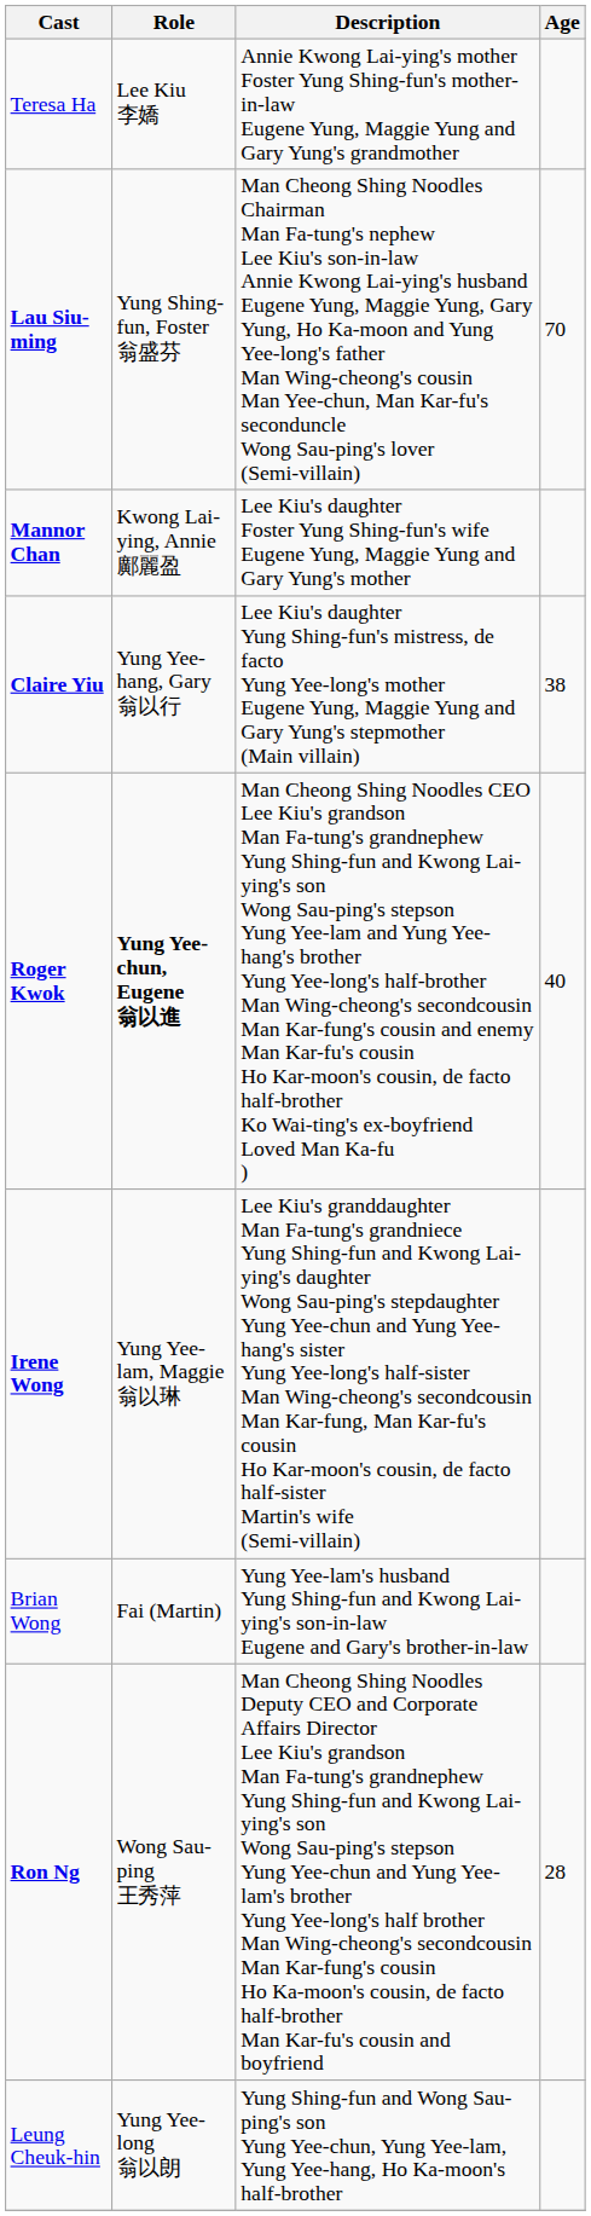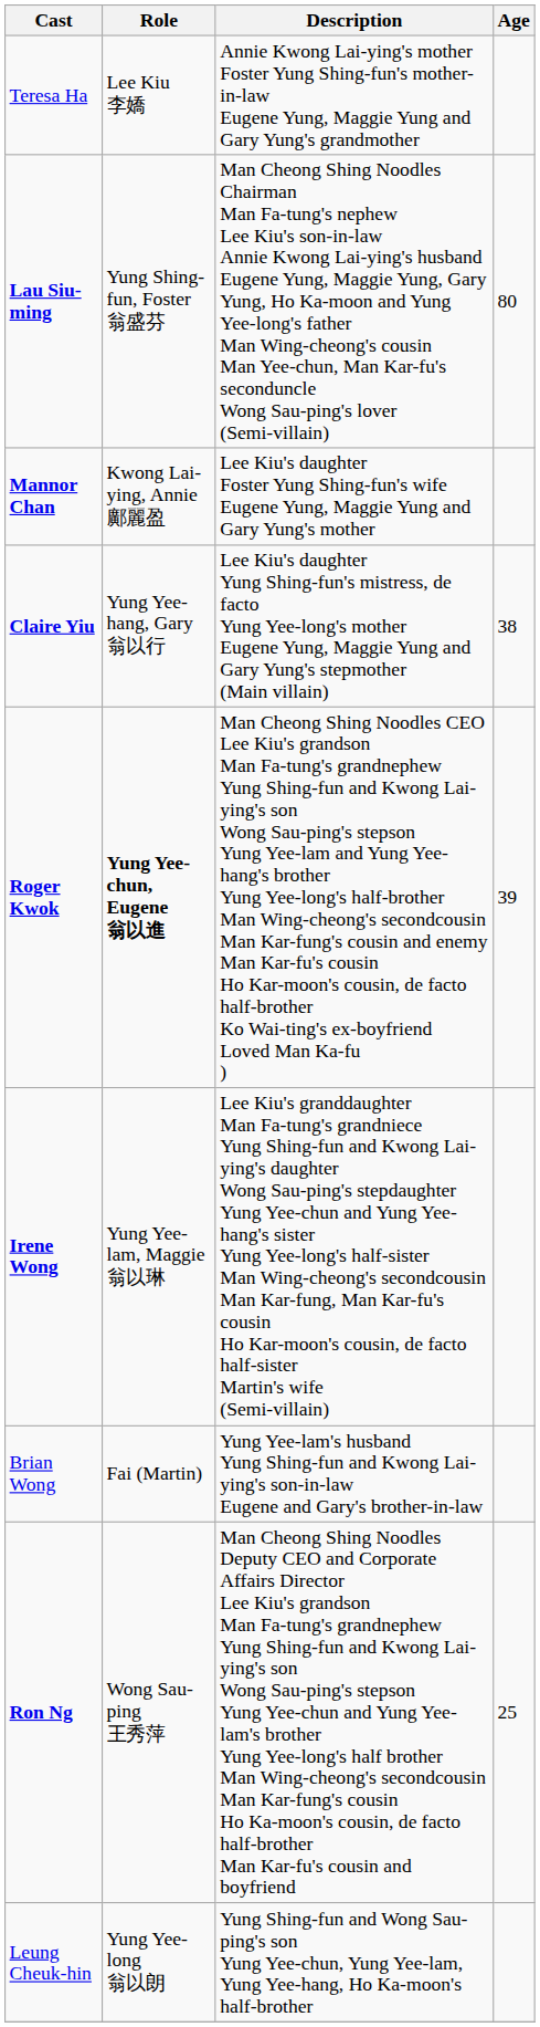 <table class="wikitable" width="70%">
 <tr>
 <th>Cast</th>
 <th>Role</th>
 <th>Description</th>
 <th>Age</th>
 </tr>
 <tr>
 <td><a href='#'>Teresa Ha</a></td>
 <td>Lee Kiu<br>李嬌</td>
 <td>Annie Kwong Lai-ying's mother<br>Foster Yung Shing-fun's mother-in-law<br>Eugene Yung, Maggie Yung and Gary Yung's grandmother</td>
 <td></td>
 </tr>
 <tr>
 <td><strong><a href='#'>Lau Siu-ming</a></strong></td>
 <td>Yung Shing-fun, Foster<br>翁盛芬</td>
 <td>Man Cheong Shing Noodles Chairman<br>Man Fa-tung's nephew<br>Lee Kiu's son-in-law<br>Annie Kwong Lai-ying's husband<br>Eugene Yung, Maggie Yung, Gary Yung, Ho Ka-moon and Yung Yee-long's father<br>Man Wing-cheong's cousin<br>Man Yee-chun, Man Kar-fu's seconduncle<br>Wong Sau-ping's lover<br>(Semi-villain)</td>
-<td>70</td>
+<td>80</td>
 </tr>
 <tr>
 <td><strong><a href='#'>Mannor Chan</a></strong></td>
 <td>Kwong Lai-ying, Annie<br>鄺麗盈</td>
 <td>Lee Kiu's daughter<br>Foster Yung Shing-fun's wife<br>Eugene Yung, Maggie Yung and Gary Yung's mother</td>
 <td></td>
 </tr>
 <tr>
 <td><strong><a href='#'>Claire Yiu</a></strong></td>
 <td>Yung Yee-hang, Gary<br>翁以行</td>
 <td>Lee Kiu's daughter<br>Yung Shing-fun's mistress, de facto <br>Yung Yee-long's mother<br>Eugene Yung, Maggie Yung and Gary Yung's stepmother<br>(Main villain)</td>
 <td>38</td>
 </tr>
 <tr>
 <td><strong><a href='#'>Roger Kwok</a></strong></td>
 <td><strong>Yung Yee-chun, Eugene<br>翁以進</strong></td>
 <td>Man Cheong Shing Noodles CEO<br>Lee Kiu's grandson<br>Man Fa-tung's grandnephew<br>Yung Shing-fun and Kwong Lai-ying's son<br>Wong Sau-ping's stepson<br>Yung Yee-lam and Yung Yee-hang's brother<br>Yung Yee-long's half-brother<br>Man Wing-cheong's secondcousin<br>Man Kar-fung's cousin and enemy<br>Man Kar-fu's cousin<br>Ho Kar-moon's cousin, de facto half-brother<br>Ko Wai-ting's ex-boyfriend<br>Loved Man Ka-fu<br>)</td>
-<td>40</td>
+<td>39</td>
 </tr>
 <tr>
 <td><strong><a href='#'>Irene Wong</a></strong></td>
 <td>Yung Yee-lam, Maggie<br>翁以琳</td>
 <td>Lee Kiu's granddaughter<br>Man Fa-tung's grandniece<br>Yung Shing-fun and Kwong Lai-ying's daughter<br>Wong Sau-ping's stepdaughter<br>Yung Yee-chun and Yung Yee-hang's sister<br>Yung Yee-long's half-sister<br>Man Wing-cheong's secondcousin<br>Man Kar-fung, Man Kar-fu's cousin<br>Ho Kar-moon's cousin, de facto half-sister<br>Martin's wife<br>(Semi-villain)</td>
 <td></td>
 </tr>
 <tr>
 <td><a href='#'>Brian Wong</a></td>
 <td>Fai (Martin)</td>
 <td>Yung Yee-lam's husband<br>Yung Shing-fun and Kwong Lai-ying's son-in-law<br>Eugene and Gary's brother-in-law</td>
 <td></td>
 </tr>
 <tr>
 <td><strong><a href='#'>Ron Ng</a></strong></td>
 <td>Wong Sau-ping<br>王秀萍</td>
 <td>Man Cheong Shing Noodles Deputy CEO and Corporate Affairs Director<br>Lee Kiu's grandson<br>Man Fa-tung's grandnephew<br>Yung Shing-fun and Kwong Lai-ying's son<br>Wong Sau-ping's stepson<br>Yung Yee-chun and Yung Yee-lam's brother<br>Yung Yee-long's half brother<br>Man Wing-cheong's secondcousin<br>Man Kar-fung's cousin<br>Ho Ka-moon's cousin, de facto half-brother<br>Man Kar-fu's cousin and boyfriend<br></td>
-<td>28</td>
+<td>25</td>
 </tr>
 <tr>
 <td><a href='#'>Leung Cheuk-hin</a></td>
 <td>Yung Yee-long<br>翁以朗</td>
 <td>Yung Shing-fun and Wong Sau-ping's son<br>Yung Yee-chun, Yung Yee-lam, Yung Yee-hang, Ho Ka-moon's half-brother</td>
 <td></td>
 </tr>
 <tr>
 </tr>
 </table>
